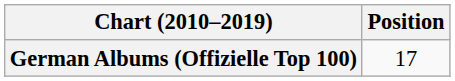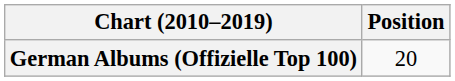 <table class="wikitable plainrowheaders" style="text-align:center">
 <tr>
 <th scope="col">Chart (2010–2019)</th>
 <th scope="col">Position</th>
 </tr>
 <tr>
 <th scope="row">German Albums (Offizielle Top 100)</th>
-<td>17</td>
+<td>20</td>
 </tr>
 </table>
